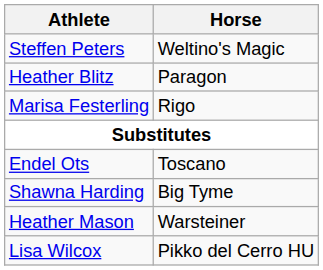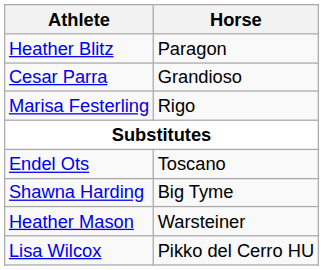 <table class="wikitable" style="font-size:90%">
 <tr>
 <th>Athlete</th>
 <th>Horse</th>
 </tr>
 <tr>
-<td><a href='#'>Steffen Peters</a></td>
-<td>Weltino's Magic</td>
+<td><a href='#'>Heather Blitz</a></td>
+<td>Paragon</td>
 </tr>
 <tr>
-<td><a href='#'>Heather Blitz</a></td>
-<td>Paragon</td>
+<td><a href='#'>Cesar Parra</a></td>
+<td>Grandioso</td>
 </tr>
 <tr>
 <td><a href='#'>Marisa Festerling</a></td>
 <td>Rigo</td>
 </tr>
 <tr>
 <th style="background:#FFFFFF;" colspan=2>Substitutes</th>
 </tr>
 <tr>
 <td><a href='#'>Endel Ots</a></td>
 <td>Toscano</td>
 </tr>
 <tr>
 <td><a href='#'>Shawna Harding</a></td>
 <td>Big Tyme</td>
 </tr>
 <tr>
 <td><a href='#'>Heather Mason</a></td>
 <td>Warsteiner</td>
 </tr>
 <tr>
 <td><a href='#'>Lisa Wilcox</a></td>
 <td>Pikko del Cerro HU</td>
 </tr>
 </table>
